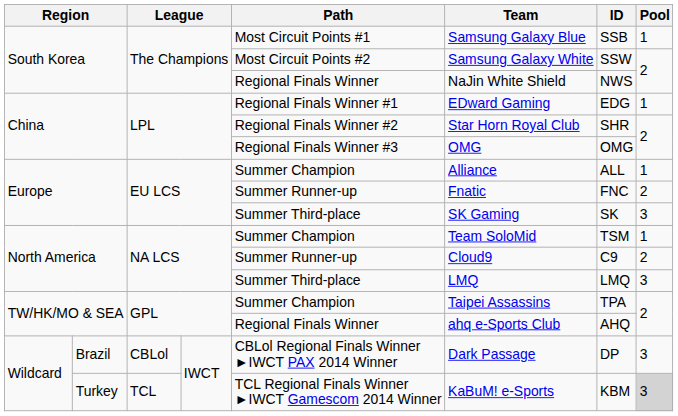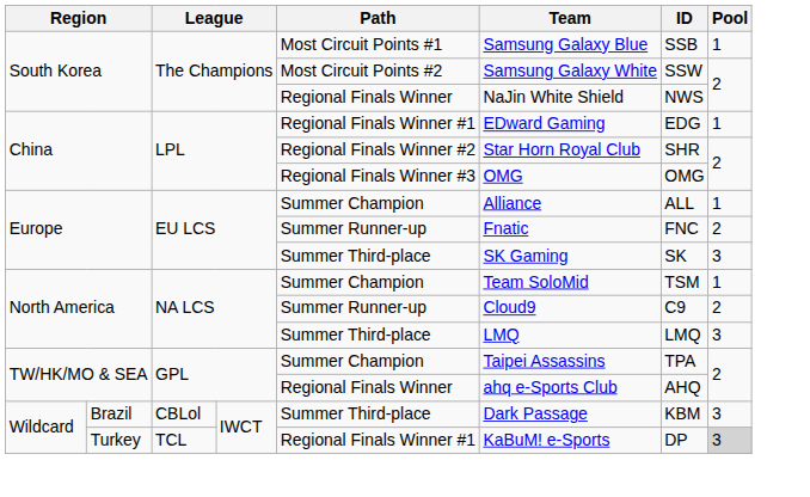 <table class="wikitable">
 <tr>
 <th colspan="2">Region</th>
 <th colspan="2"><strong>League</strong></th>
 <th>Path</th>
 <th>Team</th>
 <th>ID</th>
 <th>Pool</th>
 </tr>
 <tr>
 <td colspan="2" rowspan="3">South Korea</td>
 <td colspan="2" rowspan="3">The Champions</td>
 <td>Most Circuit Points #1</td>
 <td> <a href='#'>Samsung Galaxy Blue</a></td>
 <td>SSB</td>
 <td>1</td>
 </tr>
 <tr>
 <td>Most Circuit Points #2</td>
 <td> <a href='#'>Samsung Galaxy White</a></td>
 <td>SSW</td>
 <td rowspan="2">2</td>
 </tr>
 <tr>
 <td>Regional Finals Winner</td>
 <td> NaJin White Shield</td>
 <td>NWS</td>
 </tr>
 <tr>
 <td colspan="2" rowspan="3">China</td>
 <td colspan="2" rowspan="3" title="League of Legends Pro League">LPL</td>
 <td>Regional Finals Winner #1</td>
 <td> <a href='#'>EDward Gaming</a></td>
 <td>EDG</td>
 <td>1</td>
 </tr>
 <tr>
 <td>Regional Finals Winner #2</td>
 <td> <a href='#'>Star Horn Royal Club</a></td>
 <td>SHR</td>
 <td rowspan="2">2</td>
 </tr>
 <tr>
 <td>Regional Finals Winner #3</td>
 <td> <a href='#'>OMG</a></td>
 <td>OMG</td>
 </tr>
 <tr>
 <td colspan="2" rowspan="3">Europe</td>
 <td colspan="2" rowspan="3" title="European League of Legends Championship Series">EU LCS</td>
 <td>Summer Champion</td>
 <td> <a href='#'>Alliance</a></td>
 <td>ALL</td>
 <td>1</td>
 </tr>
 <tr>
 <td>Summer Runner-up</td>
 <td> <a href='#'>Fnatic</a></td>
 <td>FNC</td>
 <td>2</td>
 </tr>
 <tr>
 <td>Summer Third-place</td>
 <td> <a href='#'>SK Gaming</a></td>
 <td>SK</td>
 <td>3</td>
 </tr>
 <tr>
 <td colspan="2" rowspan="3">North America</td>
 <td colspan="2" rowspan="3" title="North American League of Legends Championship Series">NA LCS</td>
 <td>Summer Champion</td>
 <td> <a href='#'>Team SoloMid</a></td>
 <td>TSM</td>
 <td>1</td>
 </tr>
 <tr>
 <td>Summer Runner-up</td>
 <td> <a href='#'>Cloud9</a></td>
 <td>C9</td>
 <td>2</td>
 </tr>
 <tr>
 <td>Summer Third-place</td>
 <td> <a href='#'>LMQ</a></td>
 <td>LMQ</td>
 <td>3</td>
 </tr>
 <tr>
 <td colspan="2" rowspan="2" title="Taiwan/Hong Kong/Macau & Southeast Asia">TW/HK/MO & SEA</td>
 <td colspan="2" rowspan="2" title="Garena Premier League">GPL</td>
 <td>Summer Champion</td>
 <td> <a href='#'>Taipei Assassins</a></td>
 <td>TPA</td>
 <td rowspan="2">2</td>
 </tr>
 <tr>
 <td>Regional Finals Winner</td>
 <td> <a href='#'>ahq e-Sports Club</a></td>
 <td>AHQ</td>
 </tr>
 <tr>
 <td rowspan="2">Wildcard</td>
 <td>Brazil</td>
 <td title="Campeonato Brasileiro de League of Legends">CBLol</td>
 <td rowspan="2" title="International Wildcard Tournament">IWCT</td>
-<td>CBLol Regional Finals Winner<br>►IWCT <a href='#'>PAX</a> 2014 Winner</td>
+<td>Summer Third-place</td>
 <td> <a href='#'>Dark Passage</a></td>
-<td>DP</td>
+<td>KBM</td>
 <td>3</td>
 </tr>
 <tr>
 <td>Turkey</td>
 <td title="Turkish Championship League">TCL</td>
-<td>TCL Regional Finals Winner<br>►IWCT <a href='#'>Gamescom</a> 2014 Winner</td>
+<td>Regional Finals Winner #1</td>
 <td> <a href='#'>KaBuM! e-Sports</a></td>
-<td>KBM</td>
+<td>DP</td>
 <td style="background: lightgrey;">3</td>
 </tr>
 </table>
